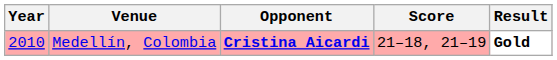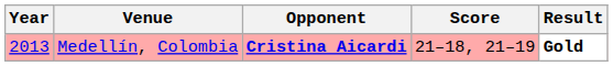 <table class="sortable wikitable" style="font-size: 90%;">
 <tr>
 <th>Year</th>
 <th>Venue</th>
 <th>Opponent</th>
 <th>Score</th>
 <th>Result</th>
 </tr>
 <tr style="background:#FFAAAA">
-<td align="center"><a href='#'>2010</a></td>
+<td align="center"><a href='#'>2013</a></td>
 <td align="left"><a href='#'>Medellín</a>, <a href='#'>Colombia</a></td>
 <td align="left"><strong> <a href='#'>Cristina Aicardi</a></strong></td>
 <td align="left">21–18, 21–19</td>
 <td style="text-align:left; background:white"> <strong>Gold</strong></td>
 </tr>
 </table>
